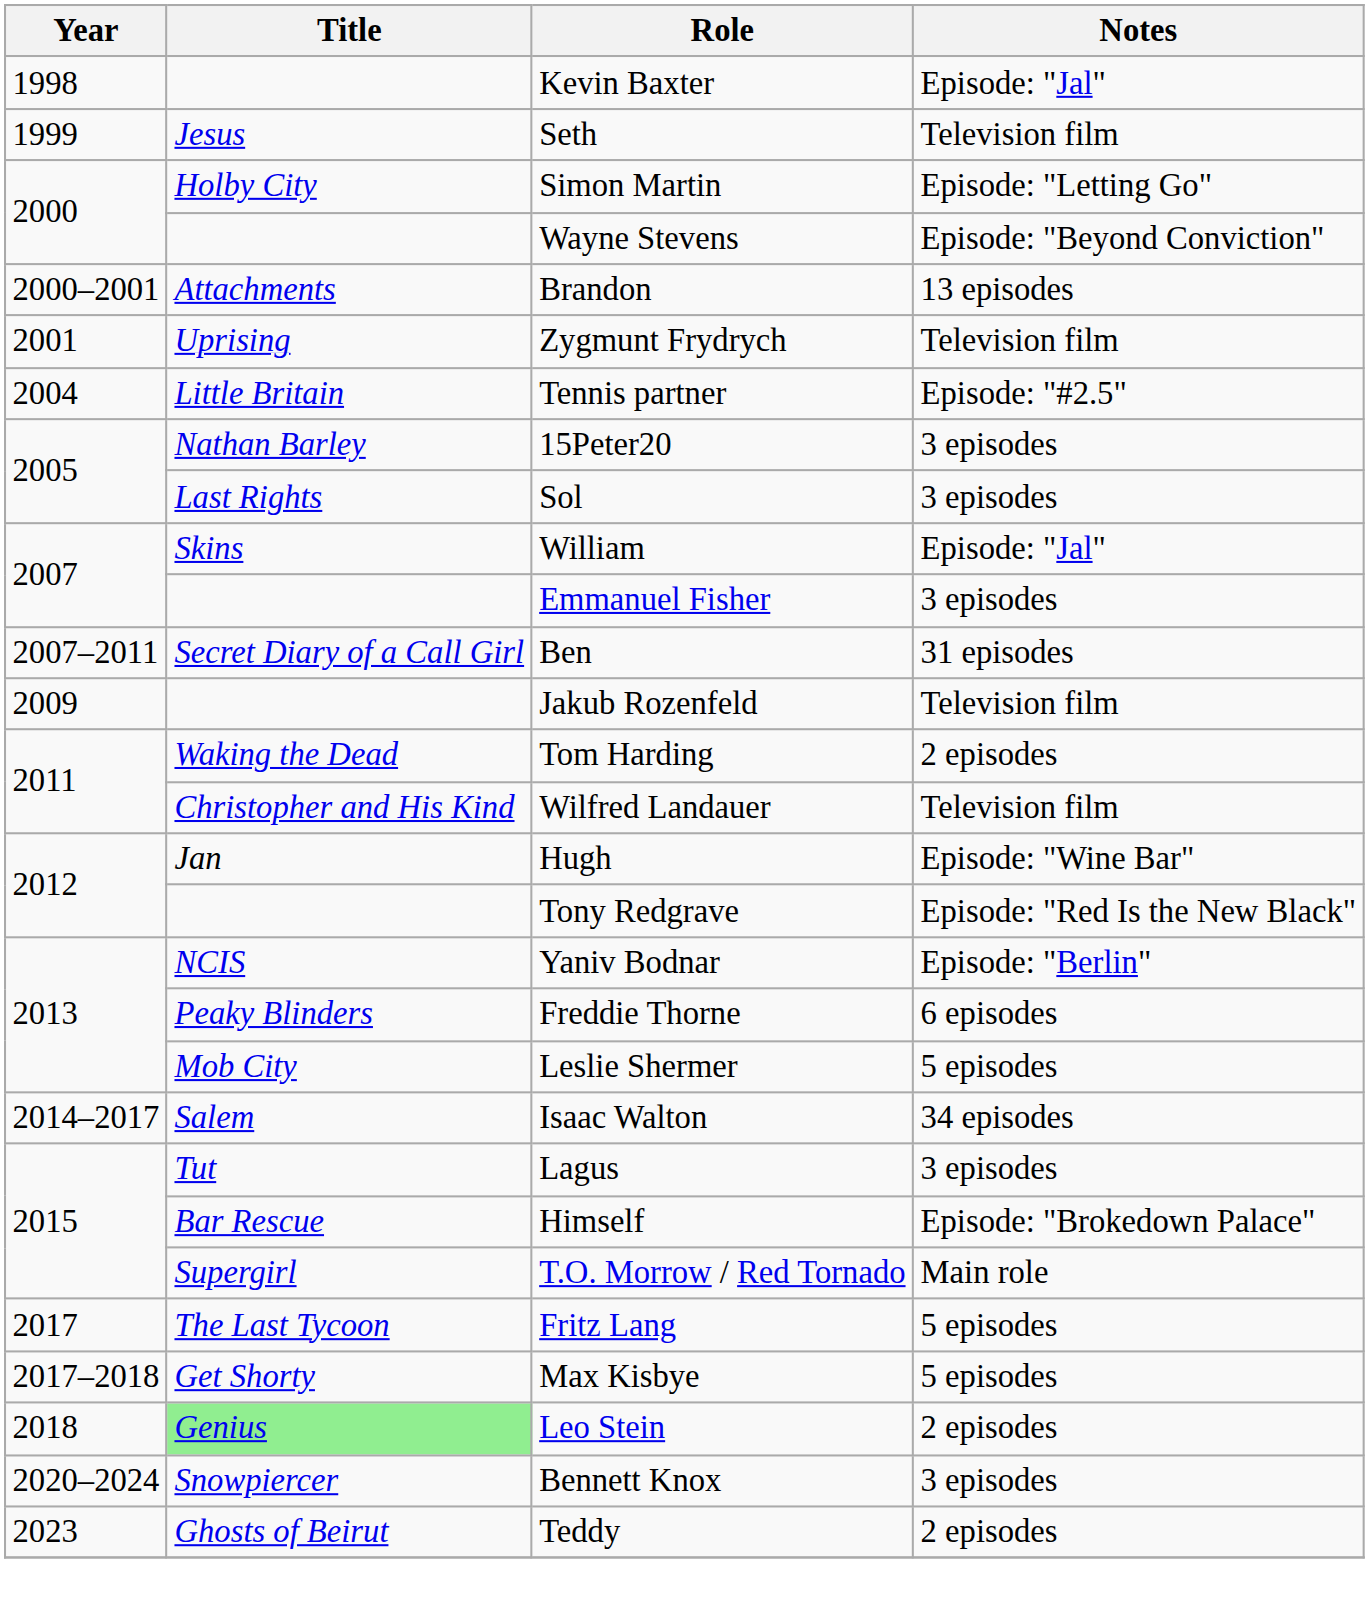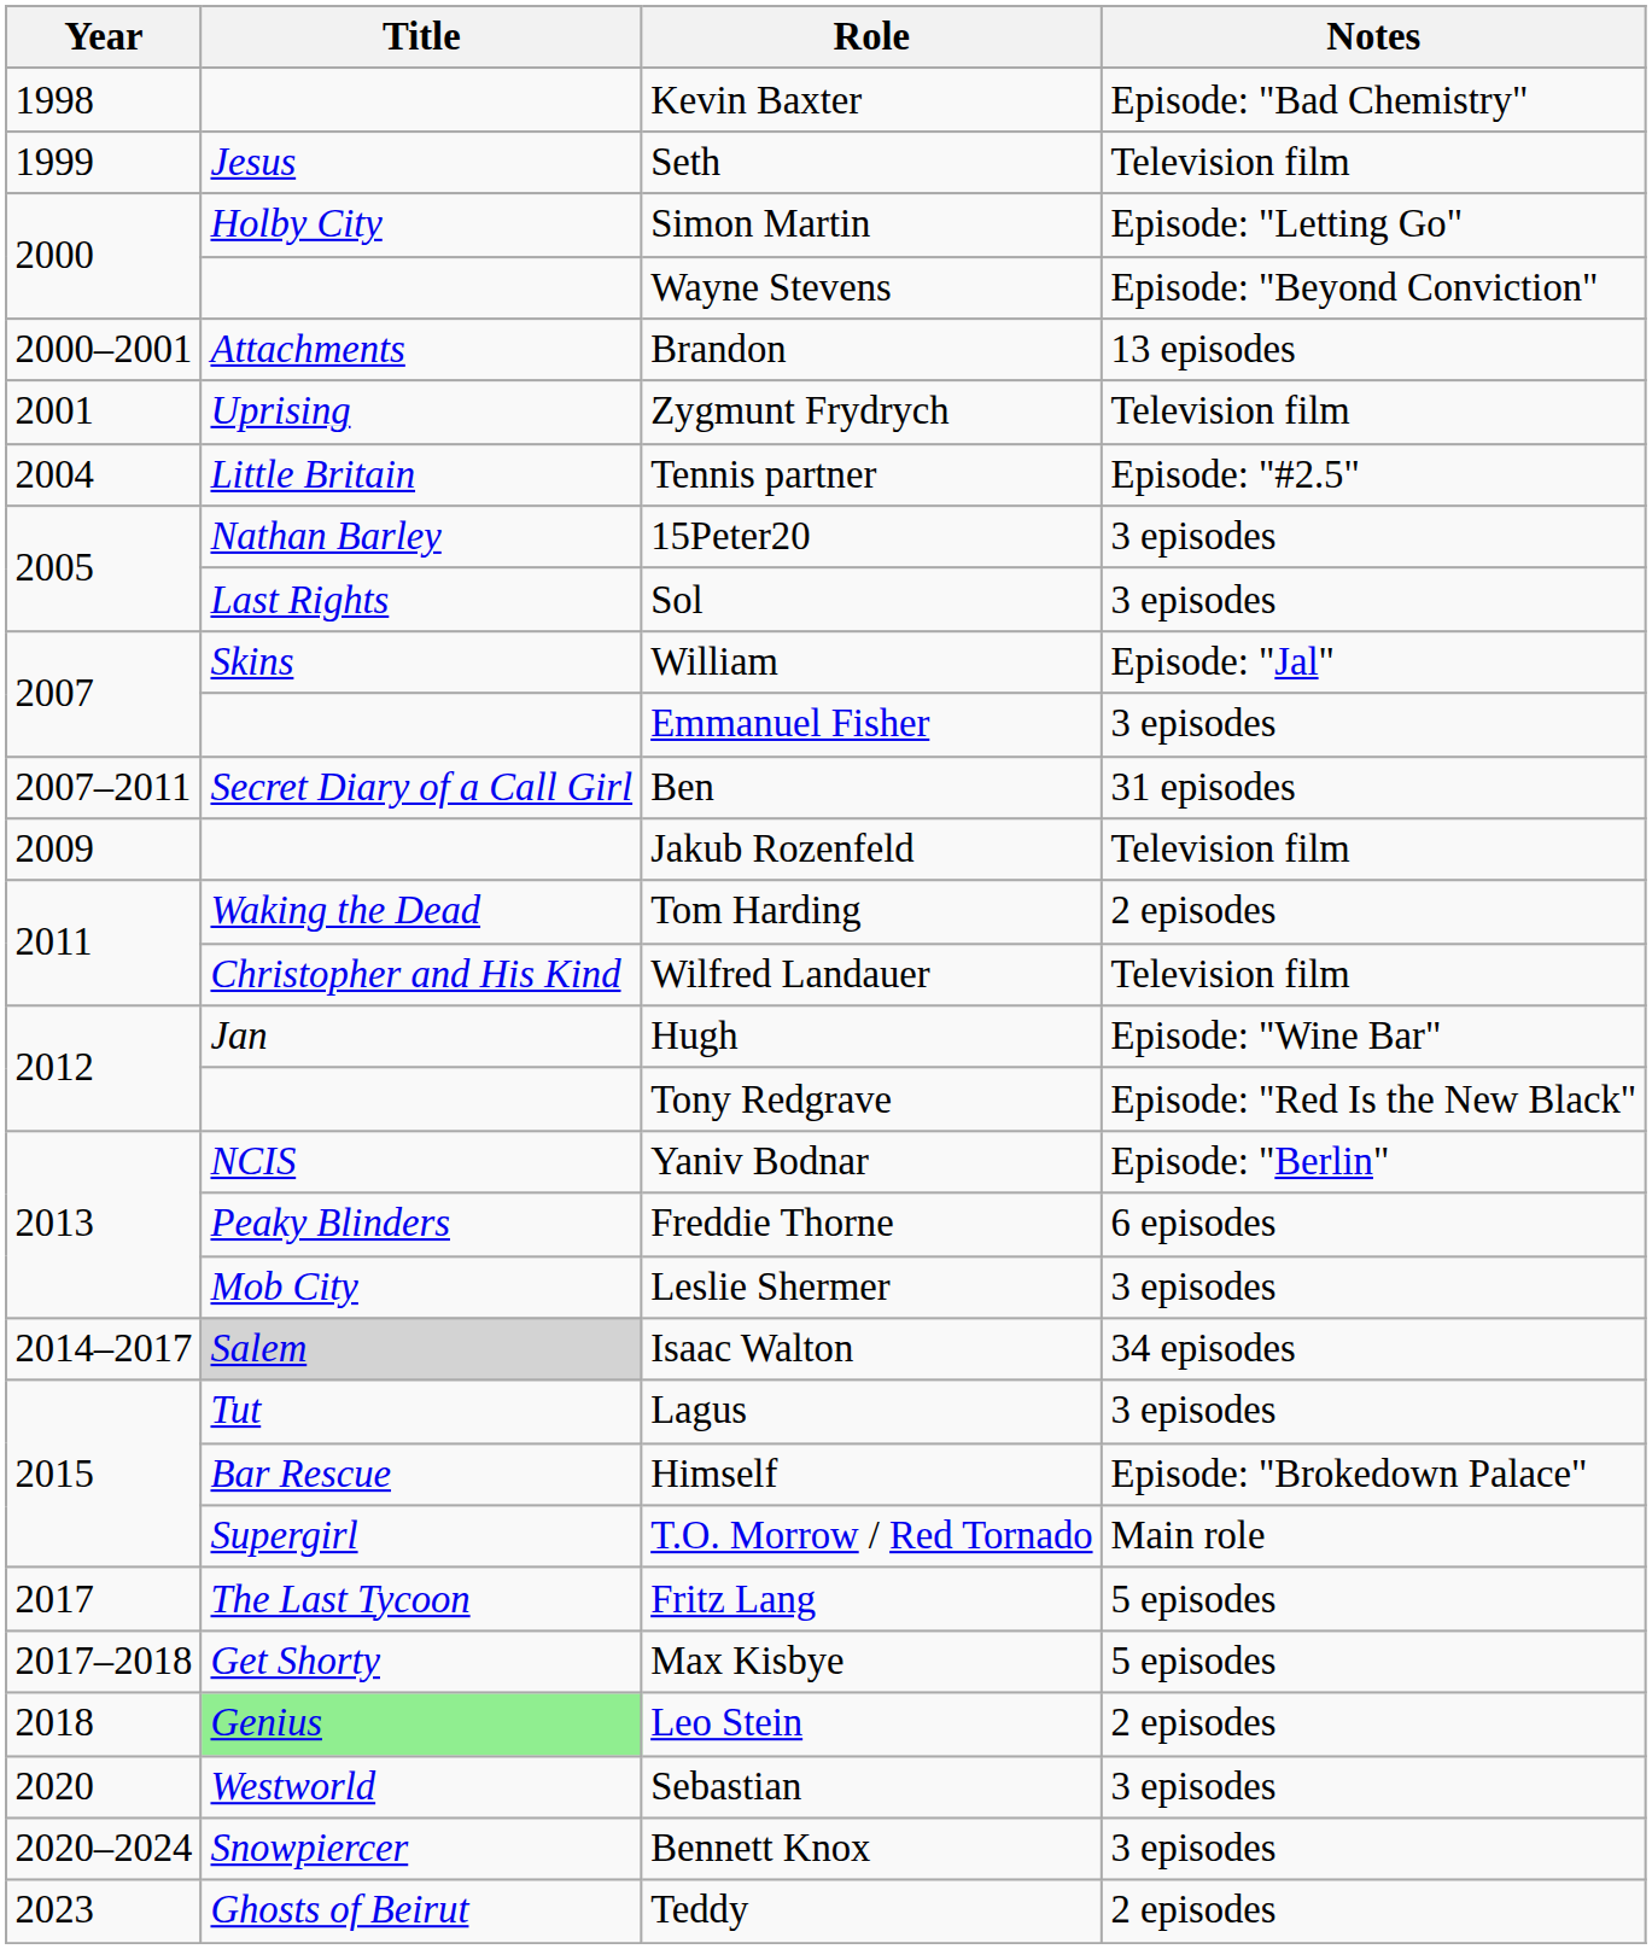 <table class="wikitable sortable">
 <tr>
 <th>Year</th>
 <th>Title</th>
 <th>Role</th>
 <th class="unsortable">Notes</th>
 </tr>
 <tr>
 <td>1998</td>
 <td><em></em></td>
 <td>Kevin Baxter</td>
-<td>Episode: "<a href='#'>Jal</a>"</td>
+<td>Episode: "Bad Chemistry"</td>
 </tr>
 <tr>
 <td>1999</td>
 <td><em><a href='#'>Jesus</a></em></td>
 <td>Seth</td>
 <td>Television film</td>
 </tr>
 <tr>
 <td rowspan="2">2000</td>
 <td><em><a href='#'>Holby City</a></em></td>
 <td>Simon Martin</td>
 <td>Episode: "Letting Go"</td>
 </tr>
 <tr>
 <td><em></em></td>
 <td>Wayne Stevens</td>
 <td>Episode: "Beyond Conviction"</td>
 </tr>
 <tr>
 <td>2000–2001</td>
 <td><em><a href='#'>Attachments</a></em></td>
 <td>Brandon</td>
 <td>13 episodes</td>
 </tr>
 <tr>
 <td>2001</td>
 <td><em><a href='#'>Uprising</a></em></td>
 <td>Zygmunt Frydrych</td>
 <td>Television film</td>
 </tr>
 <tr>
 <td>2004</td>
 <td><em><a href='#'>Little Britain</a></em></td>
 <td>Tennis partner</td>
 <td>Episode: "#2.5"</td>
 </tr>
 <tr>
 <td rowspan="2">2005</td>
 <td><em><a href='#'>Nathan Barley</a></em></td>
 <td>15Peter20</td>
 <td>3 episodes</td>
 </tr>
 <tr>
 <td><em><a href='#'>Last Rights</a></em></td>
 <td>Sol</td>
 <td>3 episodes</td>
 </tr>
 <tr>
 <td rowspan="2">2007</td>
 <td><em><a href='#'>Skins</a></em></td>
 <td>William</td>
 <td>Episode: "<a href='#'>Jal</a>"</td>
 </tr>
 <tr>
 <td><em></em></td>
 <td><a href='#'>Emmanuel Fisher</a></td>
 <td>3 episodes</td>
 </tr>
 <tr>
 <td>2007–2011</td>
 <td><em><a href='#'>Secret Diary of a Call Girl</a></em></td>
 <td>Ben</td>
 <td>31 episodes</td>
 </tr>
 <tr>
 <td>2009</td>
 <td><em></em></td>
 <td>Jakub Rozenfeld</td>
 <td>Television film</td>
 </tr>
 <tr>
 <td rowspan="2">2011</td>
 <td><em><a href='#'>Waking the Dead</a></em></td>
 <td>Tom Harding</td>
 <td>2 episodes</td>
 </tr>
 <tr>
 <td><em><a href='#'>Christopher and His Kind</a></em></td>
 <td>Wilfred Landauer</td>
 <td>Television film</td>
 </tr>
 <tr>
 <td rowspan="2">2012</td>
 <td><em>Jan</em></td>
 <td>Hugh</td>
 <td>Episode: "Wine Bar"</td>
 </tr>
 <tr>
 <td><em></em></td>
 <td>Tony Redgrave</td>
 <td>Episode: "Red Is the New Black"</td>
 </tr>
 <tr>
 <td rowspan="3">2013</td>
 <td><em><a href='#'>NCIS</a></em></td>
 <td>Yaniv Bodnar</td>
 <td>Episode: "<a href='#'>Berlin</a>"</td>
 </tr>
 <tr>
 <td><em><a href='#'>Peaky Blinders</a></em></td>
 <td>Freddie Thorne</td>
 <td>6 episodes</td>
 </tr>
 <tr>
 <td><em><a href='#'>Mob City</a></em></td>
 <td>Leslie Shermer</td>
-<td>5 episodes</td>
+<td>3 episodes</td>
 </tr>
 <tr>
 <td>2014–2017</td>
-<td><em><a href='#'>Salem</a></em></td>
+<td style="background: lightgrey;"><em><a href='#'>Salem</a></em></td>
 <td>Isaac Walton</td>
 <td>34 episodes</td>
 </tr>
 <tr>
 <td rowspan="3">2015</td>
 <td><em><a href='#'>Tut</a></em></td>
 <td>Lagus</td>
 <td>3 episodes</td>
 </tr>
 <tr>
 <td><em><a href='#'>Bar Rescue</a></em></td>
 <td>Himself</td>
 <td>Episode: "Brokedown Palace"</td>
 </tr>
 <tr>
 <td><em><a href='#'>Supergirl</a></em></td>
 <td><a href='#'>T.O. Morrow</a> / <a href='#'>Red Tornado</a></td>
 <td>Main role</td>
 </tr>
 <tr>
 <td>2017</td>
 <td><em><a href='#'>The Last Tycoon</a></em></td>
 <td><a href='#'>Fritz Lang</a></td>
 <td>5 episodes</td>
 </tr>
 <tr>
 <td>2017–2018</td>
 <td><em><a href='#'>Get Shorty</a></em></td>
 <td>Max Kisbye</td>
 <td>5 episodes</td>
 </tr>
 <tr>
 <td>2018</td>
 <td style="background: lightgreen;"><em><a href='#'>Genius</a></em></td>
 <td><a href='#'>Leo Stein</a></td>
 <td>2 episodes</td>
 </tr>
 <tr>
+<td>2020</td>
+<td><em><a href='#'>Westworld</a></em></td>
+<td>Sebastian</td>
+<td>3 episodes</td>
+</tr>
+<tr>
 <td>2020–2024</td>
 <td><em><a href='#'>Snowpiercer</a></em></td>
 <td>Bennett Knox</td>
 <td>3 episodes</td>
 </tr>
 <tr>
 <td>2023</td>
 <td><em><a href='#'>Ghosts of Beirut</a></em></td>
 <td>Teddy</td>
 <td>2 episodes</td>
 </tr>
 <tr>
 </tr>
 </table>
